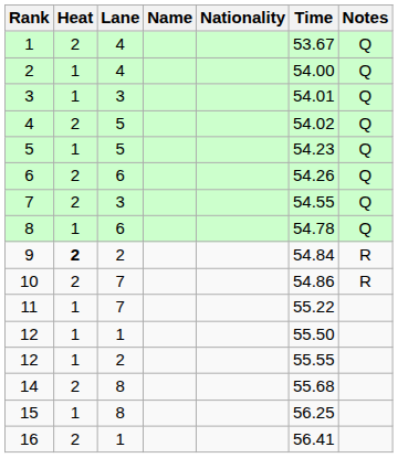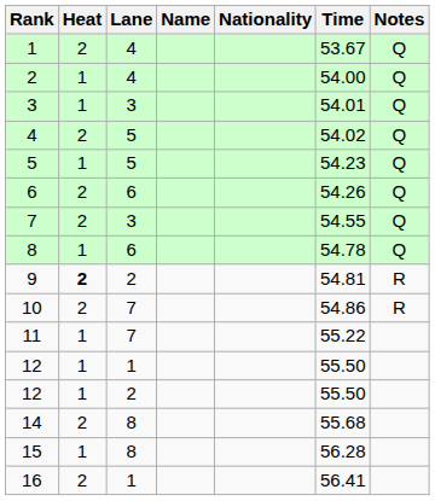 <table class="wikitable sortable" style="text-align:center">
 <tr>
 <th>Rank</th>
 <th>Heat</th>
 <th>Lane</th>
 <th>Name</th>
 <th>Nationality</th>
 <th>Time</th>
 <th>Notes</th>
 </tr>
 <tr bgcolor=ccffcc>
 <td>1</td>
 <td>2</td>
 <td>4</td>
 <td align=left></td>
 <td align=left></td>
 <td>53.67</td>
 <td>Q</td>
 </tr>
 <tr bgcolor=ccffcc>
 <td>2</td>
 <td>1</td>
 <td>4</td>
 <td align=left></td>
 <td align=left></td>
 <td>54.00</td>
 <td>Q</td>
 </tr>
 <tr bgcolor=ccffcc>
 <td>3</td>
 <td>1</td>
 <td>3</td>
 <td align=left></td>
 <td align=left></td>
 <td>54.01</td>
 <td>Q</td>
 </tr>
 <tr bgcolor=ccffcc>
 <td>4</td>
 <td>2</td>
 <td>5</td>
 <td align=left></td>
 <td align=left></td>
 <td>54.02</td>
 <td>Q</td>
 </tr>
 <tr bgcolor=ccffcc>
 <td>5</td>
 <td>1</td>
 <td>5</td>
 <td align=left></td>
 <td align=left></td>
 <td>54.23</td>
 <td>Q</td>
 </tr>
 <tr bgcolor=ccffcc>
 <td>6</td>
 <td>2</td>
 <td>6</td>
 <td align=left></td>
 <td align=left></td>
 <td>54.26</td>
 <td>Q</td>
 </tr>
 <tr bgcolor=ccffcc>
 <td>7</td>
 <td>2</td>
 <td>3</td>
 <td align=left></td>
 <td align=left></td>
 <td>54.55</td>
 <td>Q</td>
 </tr>
 <tr bgcolor=ccffcc>
 <td>8</td>
 <td>1</td>
 <td>6</td>
 <td align=left></td>
 <td align=left></td>
 <td>54.78</td>
 <td>Q</td>
 </tr>
 <tr>
 <td>9</td>
 <td><strong>2</strong></td>
 <td>2</td>
 <td align=left></td>
 <td align=left></td>
-<td>54.84</td>
+<td>54.81</td>
 <td>R</td>
 </tr>
 <tr>
 <td>10</td>
 <td>2</td>
 <td>7</td>
 <td align=left></td>
 <td align=left></td>
 <td>54.86</td>
 <td>R</td>
 </tr>
 <tr>
 <td>11</td>
 <td>1</td>
 <td>7</td>
 <td align=left></td>
 <td align=left></td>
 <td>55.22</td>
 <td></td>
 </tr>
 <tr>
 <td>12</td>
 <td>1</td>
 <td>1</td>
 <td align=left></td>
 <td align=left></td>
 <td>55.50</td>
 <td></td>
 </tr>
 <tr>
 <td>12</td>
 <td>1</td>
 <td>2</td>
 <td align=left></td>
 <td align=left></td>
-<td>55.55</td>
+<td>55.50</td>
 <td></td>
 </tr>
 <tr>
 <td>14</td>
 <td>2</td>
 <td>8</td>
 <td align=left></td>
 <td align=left></td>
 <td>55.68</td>
 <td></td>
 </tr>
 <tr>
 <td>15</td>
 <td>1</td>
 <td>8</td>
 <td align=left></td>
 <td align=left></td>
-<td>56.25</td>
+<td>56.28</td>
 <td></td>
 </tr>
 <tr>
 <td>16</td>
 <td>2</td>
 <td>1</td>
 <td align=left></td>
 <td align=left></td>
 <td>56.41</td>
 <td></td>
 </tr>
 </table>
